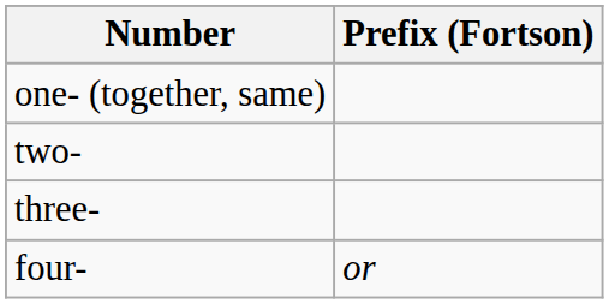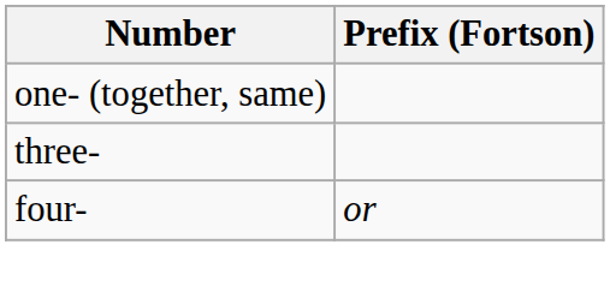 <table class="wikitable">
 <tr>
 <th>Number</th>
 <th>Prefix (Fortson)</th>
 </tr>
 <tr>
 <td>one- (together, same)</td>
-<td></td>
-</tr>
-<tr>
-<td>two-</td>
 <td></td>
 </tr>
 <tr>
 <td>three-</td>
 <td></td>
 </tr>
 <tr>
 <td>four-</td>
 <td> <em>or</em> </td>
 </tr>
 </table>
